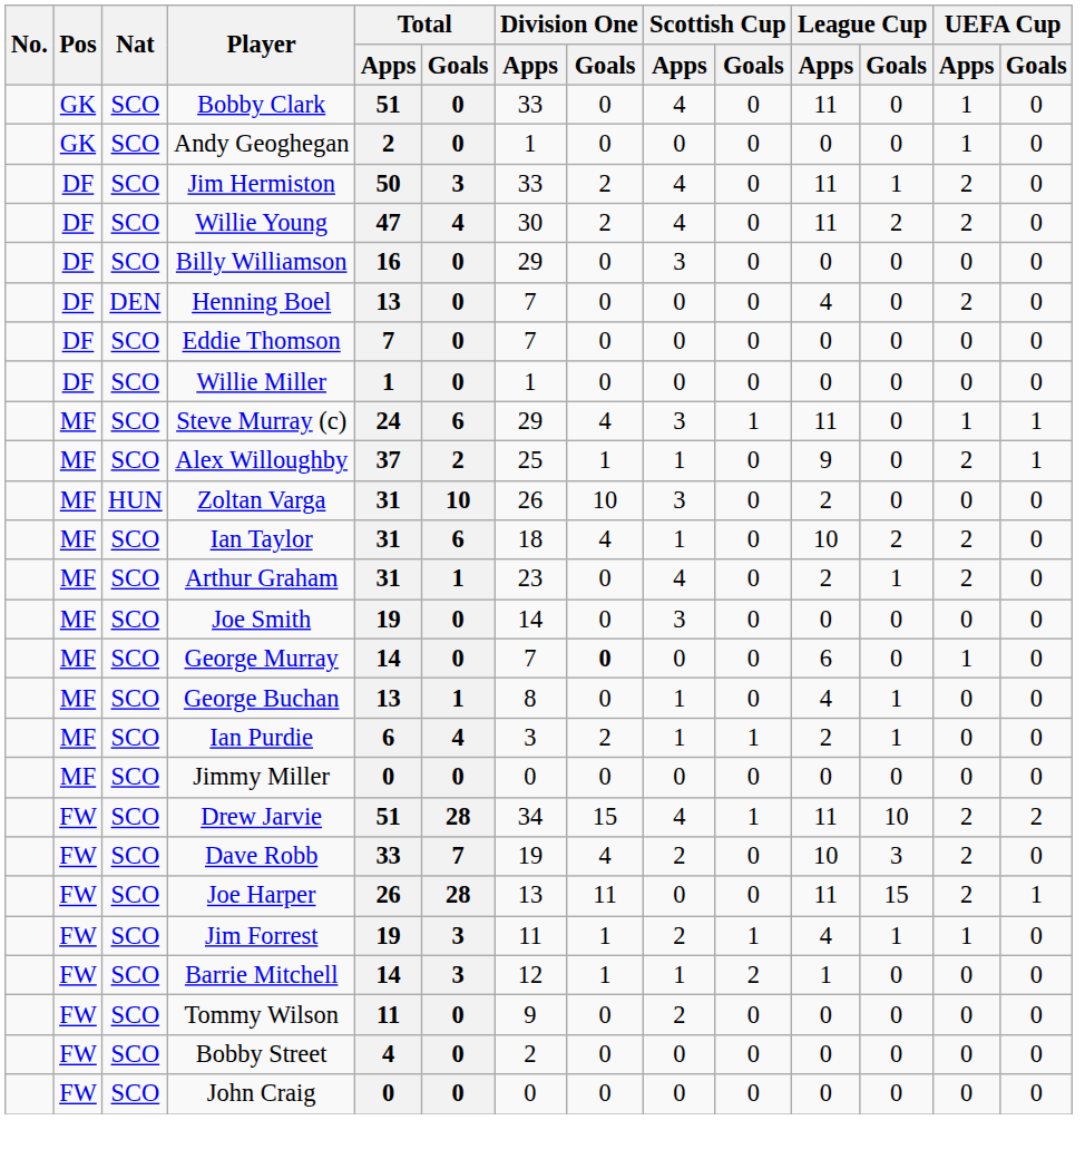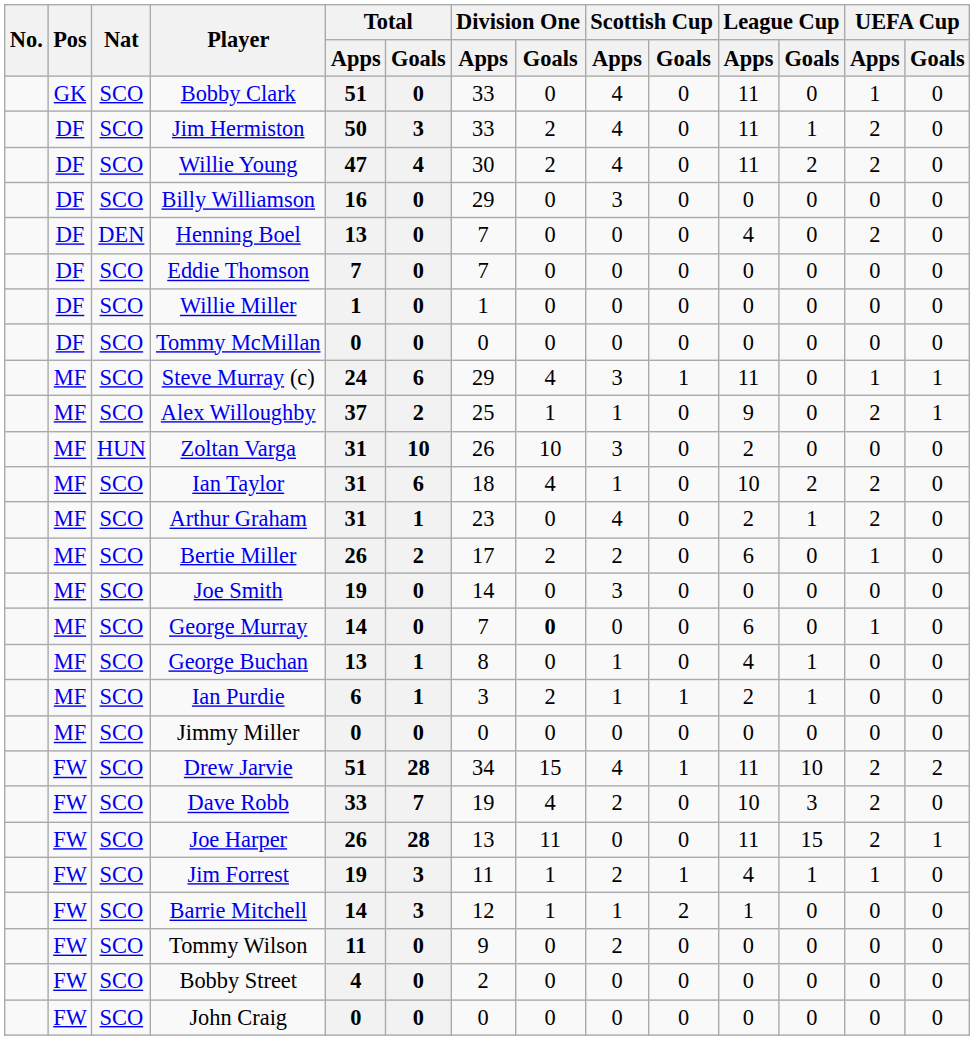 <table class="wikitable sortable" style="text-align: center;">
 <tr>
 <th rowspan="2"><abbr>No.</abbr></th>
 <th rowspan="2"><abbr>Pos</abbr></th>
 <th rowspan="2"><abbr>Nat</abbr></th>
 <th rowspan="2">Player</th>
 <th colspan="2">Total</th>
 <th colspan="2">Division One</th>
 <th colspan="2">Scottish Cup</th>
 <th colspan="2">League Cup</th>
 <th colspan="2">UEFA Cup</th>
 </tr>
 <tr>
 <th>Apps</th>
 <th>Goals</th>
 <th>Apps</th>
 <th>Goals</th>
 <th>Apps</th>
 <th>Goals</th>
 <th>Apps</th>
 <th>Goals</th>
 <th>Apps</th>
 <th>Goals</th>
 </tr>
 <tr>
 <td></td>
 <td><a href='#'>GK</a></td>
 <td> <a href='#'>SCO</a></td>
 <td><a href='#'>Bobby Clark</a></td>
 <th>51</th>
 <th>0</th>
 <td>33</td>
 <td>0</td>
 <td>4</td>
 <td>0</td>
 <td>11</td>
-<td>0</td>
-<td>1</td>
-<td>0</td>
-</tr>
-<tr>
-<td></td>
-<td><a href='#'>GK</a></td>
-<td> <a href='#'>SCO</a></td>
-<td>Andy Geoghegan</td>
-<th>2</th>
-<th>0</th>
-<td>1</td>
-<td>0</td>
-<td>0</td>
-<td>0</td>
-<td>0</td>
 <td>0</td>
 <td>1</td>
 <td>0</td>
 </tr>
 <tr>
 <td></td>
 <td><a href='#'>DF</a></td>
 <td> <a href='#'>SCO</a></td>
 <td><a href='#'>Jim Hermiston</a></td>
 <th>50</th>
 <th>3</th>
 <td>33</td>
 <td>2</td>
 <td>4</td>
 <td>0</td>
 <td>11</td>
 <td>1</td>
 <td>2</td>
 <td>0</td>
 </tr>
 <tr>
 <td></td>
 <td><a href='#'>DF</a></td>
 <td> <a href='#'>SCO</a></td>
 <td><a href='#'>Willie Young</a></td>
 <th>47</th>
 <th>4</th>
 <td>30</td>
 <td>2</td>
 <td>4</td>
 <td>0</td>
 <td>11</td>
 <td>2</td>
 <td>2</td>
 <td>0</td>
 </tr>
 <tr>
 <td></td>
 <td><a href='#'>DF</a></td>
 <td> <a href='#'>SCO</a></td>
 <td><a href='#'>Billy Williamson</a></td>
 <th>16</th>
 <th>0</th>
 <td>29</td>
 <td>0</td>
 <td>3</td>
 <td>0</td>
 <td>0</td>
 <td>0</td>
 <td>0</td>
 <td>0</td>
 </tr>
 <tr>
 <td></td>
 <td><a href='#'>DF</a></td>
 <td> <a href='#'>DEN</a></td>
 <td><a href='#'>Henning Boel</a></td>
 <th>13</th>
 <th>0</th>
 <td>7</td>
 <td>0</td>
 <td>0</td>
 <td>0</td>
 <td>4</td>
 <td>0</td>
 <td>2</td>
 <td>0</td>
 </tr>
 <tr>
 <td></td>
 <td><a href='#'>DF</a></td>
 <td> <a href='#'>SCO</a></td>
 <td><a href='#'>Eddie Thomson</a></td>
 <th>7</th>
 <th>0</th>
 <td>7</td>
 <td>0</td>
 <td>0</td>
 <td>0</td>
 <td>0</td>
 <td>0</td>
 <td>0</td>
 <td>0</td>
 </tr>
 <tr>
 <td></td>
 <td><a href='#'>DF</a></td>
 <td> <a href='#'>SCO</a></td>
 <td><a href='#'>Willie Miller</a></td>
 <th>1</th>
 <th>0</th>
 <td>1</td>
 <td>0</td>
 <td>0</td>
 <td>0</td>
 <td>0</td>
 <td>0</td>
 <td>0</td>
 <td>0</td>
 </tr>
 <tr>
 <td></td>
+<td><a href='#'>DF</a></td>
+<td> <a href='#'>SCO</a></td>
+<td><a href='#'>Tommy McMillan</a></td>
+<th>0</th>
+<th>0</th>
+<td>0</td>
+<td>0</td>
+<td>0</td>
+<td>0</td>
+<td>0</td>
+<td>0</td>
+<td>0</td>
+<td>0</td>
+</tr>
+<tr>
+<td></td>
 <td><a href='#'>MF</a></td>
 <td> <a href='#'>SCO</a></td>
 <td><a href='#'>Steve Murray</a> (c)</td>
 <th>24</th>
 <th>6</th>
 <td>29</td>
 <td>4</td>
 <td>3</td>
 <td>1</td>
 <td>11</td>
 <td>0</td>
 <td>1</td>
 <td>1</td>
 </tr>
 <tr>
 <td></td>
 <td><a href='#'>MF</a></td>
 <td> <a href='#'>SCO</a></td>
 <td><a href='#'>Alex Willoughby</a></td>
 <th>37</th>
 <th>2</th>
 <td>25</td>
 <td>1</td>
 <td>1</td>
 <td>0</td>
 <td>9</td>
 <td>0</td>
 <td>2</td>
 <td>1</td>
 </tr>
 <tr>
 <td></td>
 <td><a href='#'>MF</a></td>
 <td> <a href='#'>HUN</a></td>
 <td><a href='#'>Zoltan Varga</a></td>
 <th>31</th>
 <th>10</th>
 <td>26</td>
 <td>10</td>
 <td>3</td>
 <td>0</td>
 <td>2</td>
 <td>0</td>
 <td>0</td>
 <td>0</td>
 </tr>
 <tr>
 <td></td>
 <td><a href='#'>MF</a></td>
 <td> <a href='#'>SCO</a></td>
 <td><a href='#'>Ian Taylor</a></td>
 <th>31</th>
 <th>6</th>
 <td>18</td>
 <td>4</td>
 <td>1</td>
 <td>0</td>
 <td>10</td>
 <td>2</td>
 <td>2</td>
 <td>0</td>
 </tr>
 <tr>
 <td></td>
 <td><a href='#'>MF</a></td>
 <td> <a href='#'>SCO</a></td>
 <td><a href='#'>Arthur Graham</a></td>
 <th>31</th>
 <th>1</th>
 <td>23</td>
 <td>0</td>
 <td>4</td>
 <td>0</td>
 <td>2</td>
 <td>1</td>
 <td>2</td>
 <td>0</td>
 </tr>
 <tr>
 <td></td>
 <td><a href='#'>MF</a></td>
 <td> <a href='#'>SCO</a></td>
+<td><a href='#'>Bertie Miller</a></td>
+<th>26</th>
+<th>2</th>
+<td>17</td>
+<td>2</td>
+<td>2</td>
+<td>0</td>
+<td>6</td>
+<td>0</td>
+<td>1</td>
+<td>0</td>
+</tr>
+<tr>
+<td></td>
+<td><a href='#'>MF</a></td>
+<td> <a href='#'>SCO</a></td>
 <td><a href='#'>Joe Smith</a></td>
 <th>19</th>
 <th>0</th>
 <td>14</td>
 <td>0</td>
 <td>3</td>
 <td>0</td>
 <td>0</td>
 <td>0</td>
 <td>0</td>
 <td>0</td>
 </tr>
 <tr>
 <td></td>
 <td><a href='#'>MF</a></td>
 <td> <a href='#'>SCO</a></td>
 <td><a href='#'>George Murray</a></td>
 <th>14</th>
 <th>0</th>
 <td>7</td>
 <td><strong>0</strong></td>
 <td>0</td>
 <td>0</td>
 <td>6</td>
 <td>0</td>
 <td>1</td>
 <td>0</td>
 </tr>
 <tr>
 <td></td>
 <td><a href='#'>MF</a></td>
 <td> <a href='#'>SCO</a></td>
 <td><a href='#'>George Buchan</a></td>
 <th>13</th>
 <th>1</th>
 <td>8</td>
 <td>0</td>
 <td>1</td>
 <td>0</td>
 <td>4</td>
 <td>1</td>
 <td>0</td>
 <td>0</td>
 </tr>
 <tr>
 <td></td>
 <td><a href='#'>MF</a></td>
 <td> <a href='#'>SCO</a></td>
 <td><a href='#'>Ian Purdie</a></td>
 <th>6</th>
-<th>4</th>
+<th>1</th>
 <td>3</td>
 <td>2</td>
 <td>1</td>
 <td>1</td>
 <td>2</td>
 <td>1</td>
 <td>0</td>
 <td>0</td>
 </tr>
 <tr>
 <td></td>
 <td><a href='#'>MF</a></td>
 <td> <a href='#'>SCO</a></td>
 <td>Jimmy Miller</td>
 <th>0</th>
 <th>0</th>
 <td>0</td>
 <td>0</td>
 <td>0</td>
 <td>0</td>
 <td>0</td>
 <td>0</td>
 <td>0</td>
 <td>0</td>
 </tr>
 <tr>
 <td></td>
 <td><a href='#'>FW</a></td>
 <td> <a href='#'>SCO</a></td>
 <td><a href='#'>Drew Jarvie</a></td>
 <th>51</th>
 <th>28</th>
 <td>34</td>
 <td>15</td>
 <td>4</td>
 <td>1</td>
 <td>11</td>
 <td>10</td>
 <td>2</td>
 <td>2</td>
 </tr>
 <tr>
 <td></td>
 <td><a href='#'>FW</a></td>
 <td> <a href='#'>SCO</a></td>
 <td><a href='#'>Dave Robb</a></td>
 <th>33</th>
 <th>7</th>
 <td>19</td>
 <td>4</td>
 <td>2</td>
 <td>0</td>
 <td>10</td>
 <td>3</td>
 <td>2</td>
 <td>0</td>
 </tr>
 <tr>
 <td></td>
 <td><a href='#'>FW</a></td>
 <td> <a href='#'>SCO</a></td>
 <td><a href='#'>Joe Harper</a></td>
 <th>26</th>
 <th>28</th>
 <td>13</td>
 <td>11</td>
 <td>0</td>
 <td>0</td>
 <td>11</td>
 <td>15</td>
 <td>2</td>
 <td>1</td>
 </tr>
 <tr>
 <td></td>
 <td><a href='#'>FW</a></td>
 <td> <a href='#'>SCO</a></td>
 <td><a href='#'>Jim Forrest</a></td>
 <th>19</th>
 <th>3</th>
 <td>11</td>
 <td>1</td>
 <td>2</td>
 <td>1</td>
 <td>4</td>
 <td>1</td>
 <td>1</td>
 <td>0</td>
 </tr>
 <tr>
 <td></td>
 <td><a href='#'>FW</a></td>
 <td> <a href='#'>SCO</a></td>
 <td><a href='#'>Barrie Mitchell</a></td>
 <th>14</th>
 <th>3</th>
 <td>12</td>
 <td>1</td>
 <td>1</td>
 <td>2</td>
 <td>1</td>
 <td>0</td>
 <td>0</td>
 <td>0</td>
 </tr>
 <tr>
 <td></td>
 <td><a href='#'>FW</a></td>
 <td> <a href='#'>SCO</a></td>
 <td>Tommy Wilson</td>
 <th>11</th>
 <th>0</th>
 <td>9</td>
 <td>0</td>
 <td>2</td>
 <td>0</td>
 <td>0</td>
 <td>0</td>
 <td>0</td>
 <td>0</td>
 </tr>
 <tr>
 <td></td>
 <td><a href='#'>FW</a></td>
 <td> <a href='#'>SCO</a></td>
 <td>Bobby Street</td>
 <th>4</th>
 <th>0</th>
 <td>2</td>
 <td>0</td>
 <td>0</td>
 <td>0</td>
 <td>0</td>
 <td>0</td>
 <td>0</td>
 <td>0</td>
 </tr>
 <tr>
 <td></td>
 <td><a href='#'>FW</a></td>
 <td> <a href='#'>SCO</a></td>
 <td>John Craig</td>
 <th>0</th>
 <th>0</th>
 <td>0</td>
 <td>0</td>
 <td>0</td>
 <td>0</td>
 <td>0</td>
 <td>0</td>
 <td>0</td>
 <td>0</td>
 </tr>
 </table>
